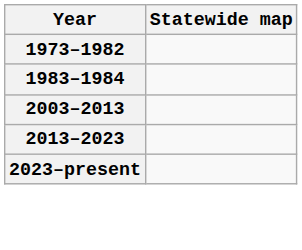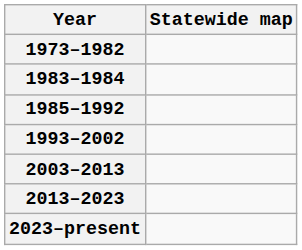 <table class=wikitable>
 <tr>
 <th>Year</th>
 <th>Statewide map</th>
 </tr>
 <tr>
 <th>1973–1982</th>
 <td></td>
 </tr>
 <tr>
 <th>1983–1984</th>
+<td></td>
+</tr>
+<tr>
+<th>1985–1992</th>
+<td></td>
+</tr>
+<tr>
+<th>1993–2002</th>
 <td></td>
 </tr>
 <tr>
 <th>2003–2013</th>
 <td></td>
 </tr>
 <tr>
 <th>2013–2023</th>
 <td></td>
 </tr>
 <tr>
 <th>2023–present</th>
 <td></td>
 </tr>
 </table>
